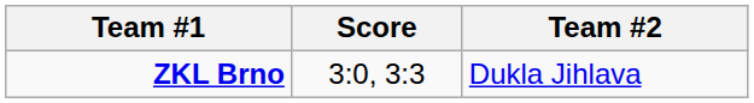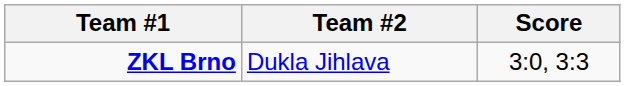 <table class="wikitable" style="text-align: center;">
 <tr>
 <th width=25%>Team #1</th>
+<th width=25%>Team #2</th>
 <th width=15%>Score</th>
-<th width=25%>Team #2</th>
 </tr>
 <tr>
 <td style="text-align: right;"><strong><a href='#'>ZKL Brno</a></strong> </td>
+<td style="text-align: left;"> <a href='#'>Dukla Jihlava</a></td>
 <td>3:0, 3:3</td>
-<td style="text-align: left;"> <a href='#'>Dukla Jihlava</a></td>
 </tr>
 </table>
